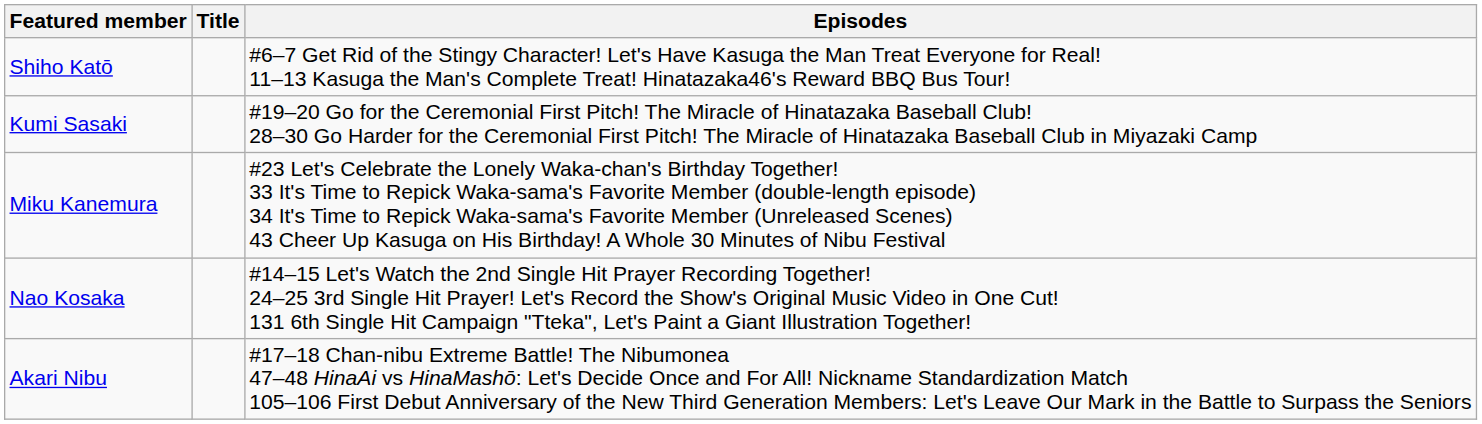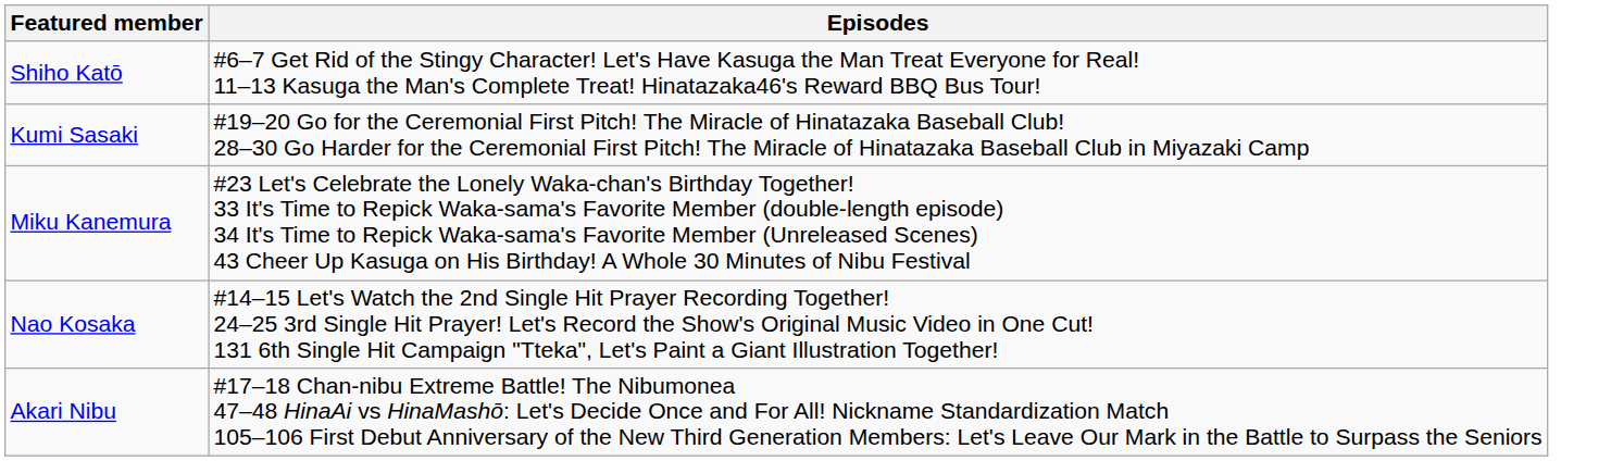 <table class="wikitable">
 <tr>
 <th>Featured member</th>
-<th>Title</th>
 <th>Episodes</th>
 </tr>
 <tr>
 <td><a href='#'>Shiho Katō</a></td>
-<td></td>
 <td>#6–7 Get Rid of the Stingy Character! Let's Have Kasuga the Man Treat Everyone for Real!<br>11–13 Kasuga the Man's Complete Treat! Hinatazaka46's Reward BBQ Bus Tour!</td>
 </tr>
 <tr>
 <td><a href='#'>Kumi Sasaki</a></td>
-<td></td>
 <td>#19–20 Go for the Ceremonial First Pitch! The Miracle of Hinatazaka Baseball Club!<br>28–30 Go Harder for the Ceremonial First Pitch! The Miracle of Hinatazaka Baseball Club in Miyazaki Camp</td>
 </tr>
 <tr>
 <td><a href='#'>Miku Kanemura</a></td>
-<td></td>
 <td>#23 Let's Celebrate the Lonely Waka-chan's Birthday Together!<br>33 It's Time to Repick Waka-sama's Favorite Member (double-length episode)<br>34 It's Time to Repick Waka-sama's Favorite Member (Unreleased Scenes)<br>43 Cheer Up Kasuga on His Birthday! A Whole 30 Minutes of Nibu Festival</td>
 </tr>
 <tr>
 <td><a href='#'>Nao Kosaka</a></td>
-<td></td>
 <td>#14–15 Let's Watch the 2nd Single Hit Prayer Recording Together!<br>24–25 3rd Single Hit Prayer! Let's Record the Show's Original Music Video in One Cut!<br>131 6th Single Hit Campaign "Tteka", Let's Paint a Giant Illustration Together!</td>
 </tr>
 <tr>
 <td><a href='#'>Akari Nibu</a></td>
-<td></td>
 <td>#17–18 Chan-nibu Extreme Battle! The Nibumonea<br>47–48 <em>HinaAi</em> vs <em>HinaMashō</em>: Let's Decide Once and For All! Nickname Standardization Match<br>105–106 First Debut Anniversary of the New Third Generation Members: Let's Leave Our Mark in the Battle to Surpass the Seniors</td>
 </tr>
 </table>
